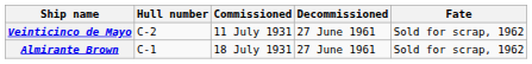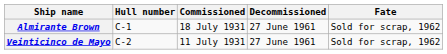 <table class="wikitable plainrowheaders">
 <tr>
 <th scope="col">Ship name</th>
 <th scope="col">Hull number</th>
 <th scope="col">Commissioned</th>
 <th scope="col">Decommissioned</th>
 <th scope="col">Fate</th>
 </tr>
 <tr>
+<th scope="row"><a href='#'><em>Almirante Brown</em></a></th>
+<td>C-1</td>
+<td>18 July 1931</td>
+<td>27 June 1961</td>
+<td>Sold for scrap, 1962</td>
+</tr>
+<tr>
 <th scope="row"><a href='#'><em>Veinticinco de Mayo</em></a></th>
 <td>C-2</td>
 <td>11 July 1931</td>
 <td>27 June 1961</td>
 <td>Sold for scrap, 1962</td>
 </tr>
-<tr>
-<th scope="row"><a href='#'><em>Almirante Brown</em></a></th>
-<td>C-1</td>
-<td>18 July 1931</td>
-<td>27 June 1961</td>
-<td>Sold for scrap, 1962</td>
-</tr>
 </table>
